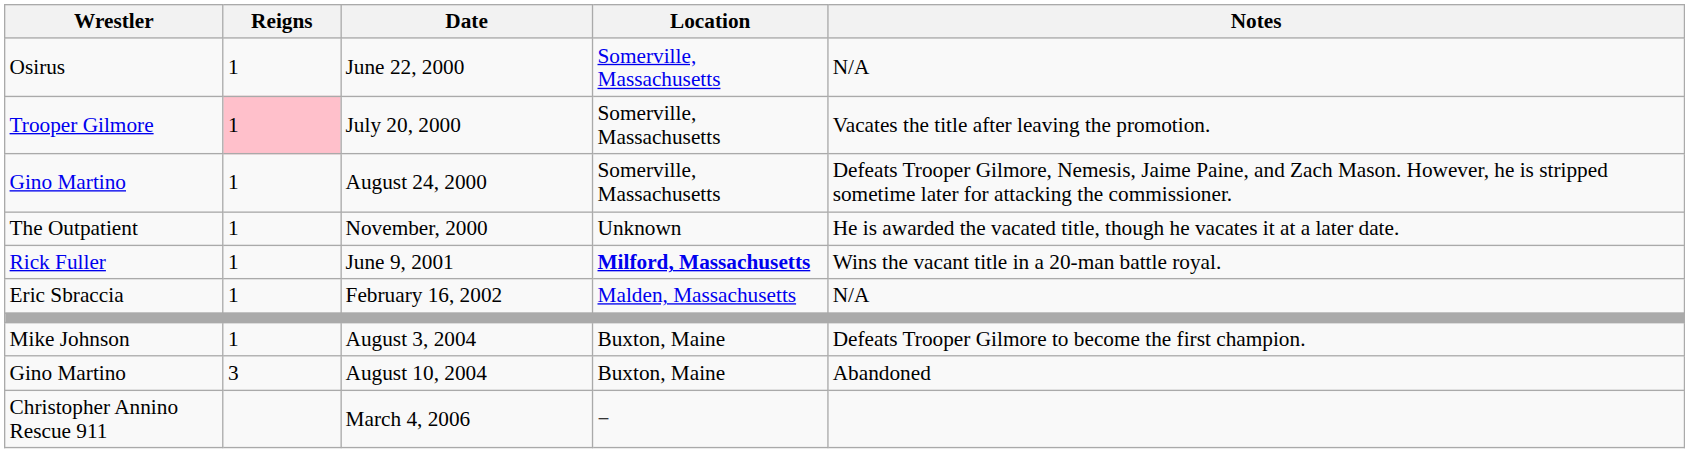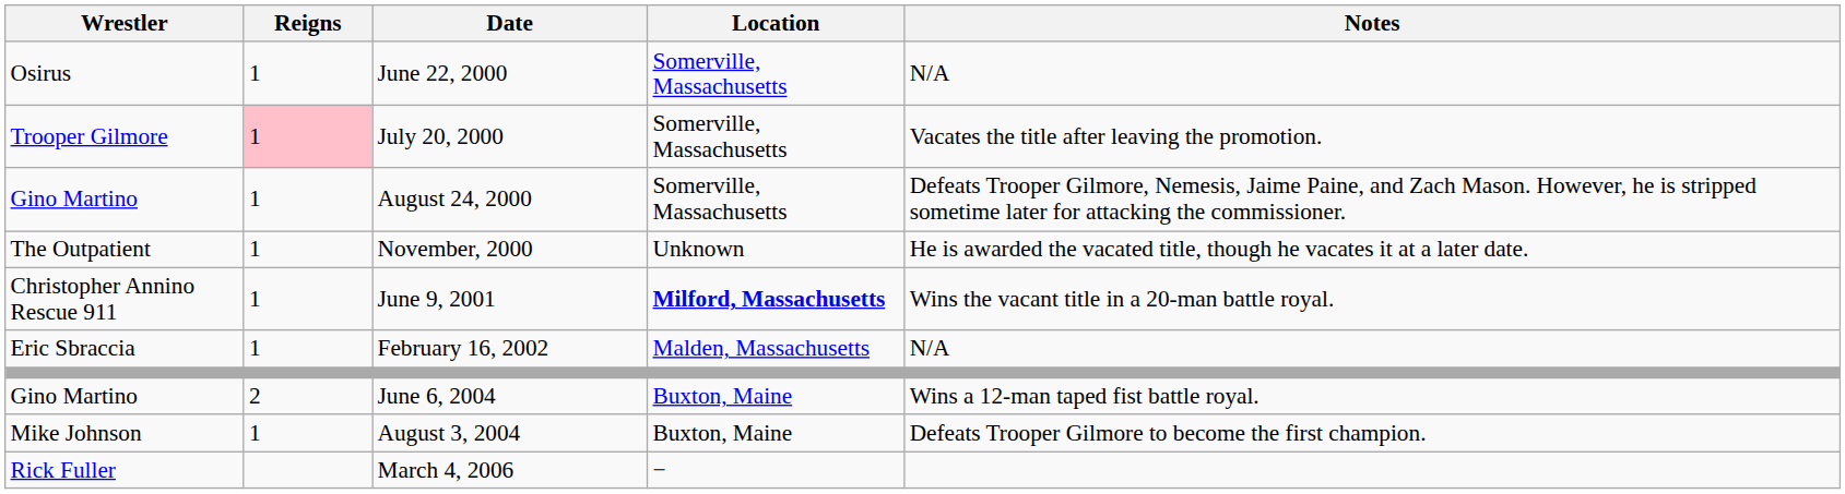 <table class="wikitable sortable" width=100%>
 <tr>
 <th width=13%>Wrestler</th>
 <th width=0%>Reigns</th>
 <th width=15%>Date</th>
 <th width=14%>Location</th>
 <th width=51% class="unsortable">Notes</th>
 </tr>
 <tr>
 <td>Osirus</td>
 <td>1</td>
 <td>June 22, 2000</td>
 <td><a href='#'>Somerville, Massachusetts</a></td>
 <td>N/A</td>
 </tr>
 <tr>
 <td><a href='#'>Trooper Gilmore</a></td>
 <td style="background: pink;">1</td>
 <td>July 20, 2000</td>
 <td>Somerville, Massachusetts</td>
 <td>Vacates the title after leaving the promotion.</td>
 </tr>
 <tr>
 <td><a href='#'>Gino Martino</a></td>
 <td>1</td>
 <td>August 24, 2000</td>
 <td>Somerville, Massachusetts</td>
 <td>Defeats Trooper Gilmore, Nemesis, Jaime Paine, and Zach Mason. However, he is stripped sometime later for attacking the commissioner.</td>
 </tr>
 <tr>
 <td>The Outpatient</td>
 <td>1</td>
 <td>November, 2000</td>
 <td>Unknown</td>
 <td>He is awarded the vacated title, though he vacates it at a later date.</td>
 </tr>
 <tr>
-<td><a href='#'>Rick Fuller</a></td>
+<td>Christopher Annino Rescue 911</td>
 <td>1</td>
 <td>June 9, 2001</td>
 <td><strong><a href='#'>Milford, Massachusetts</a></strong></td>
 <td>Wins the vacant title in a 20-man battle royal.</td>
 </tr>
 <tr>
 <td>Eric Sbraccia</td>
 <td>1</td>
 <td>February 16, 2002</td>
 <td><a href='#'>Malden, Massachusetts</a></td>
 <td>N/A</td>
 </tr>
 <tr>
 <td colspan=5 style="background: #aaaaaa;"></td>
 </tr>
 <tr>
+<td>Gino Martino</td>
+<td>2</td>
+<td>June 6, 2004</td>
+<td><a href='#'>Buxton, Maine</a></td>
+<td>Wins a 12-man taped fist battle royal.</td>
+</tr>
+<tr>
 <td>Mike Johnson</td>
 <td>1</td>
 <td>August 3, 2004</td>
 <td>Buxton, Maine</td>
 <td>Defeats Trooper Gilmore to become the first champion.</td>
 </tr>
 <tr>
-<td>Gino Martino</td>
-<td>3</td>
-<td>August 10, 2004</td>
-<td>Buxton, Maine</td>
-<td>Abandoned</td>
-</tr>
-<tr>
-<td>Christopher Annino Rescue 911</td>
+<td><a href='#'>Rick Fuller</a></td>
 <td></td>
 <td>March 4, 2006</td>
 <td>−</td>
 </tr>
 </table>
